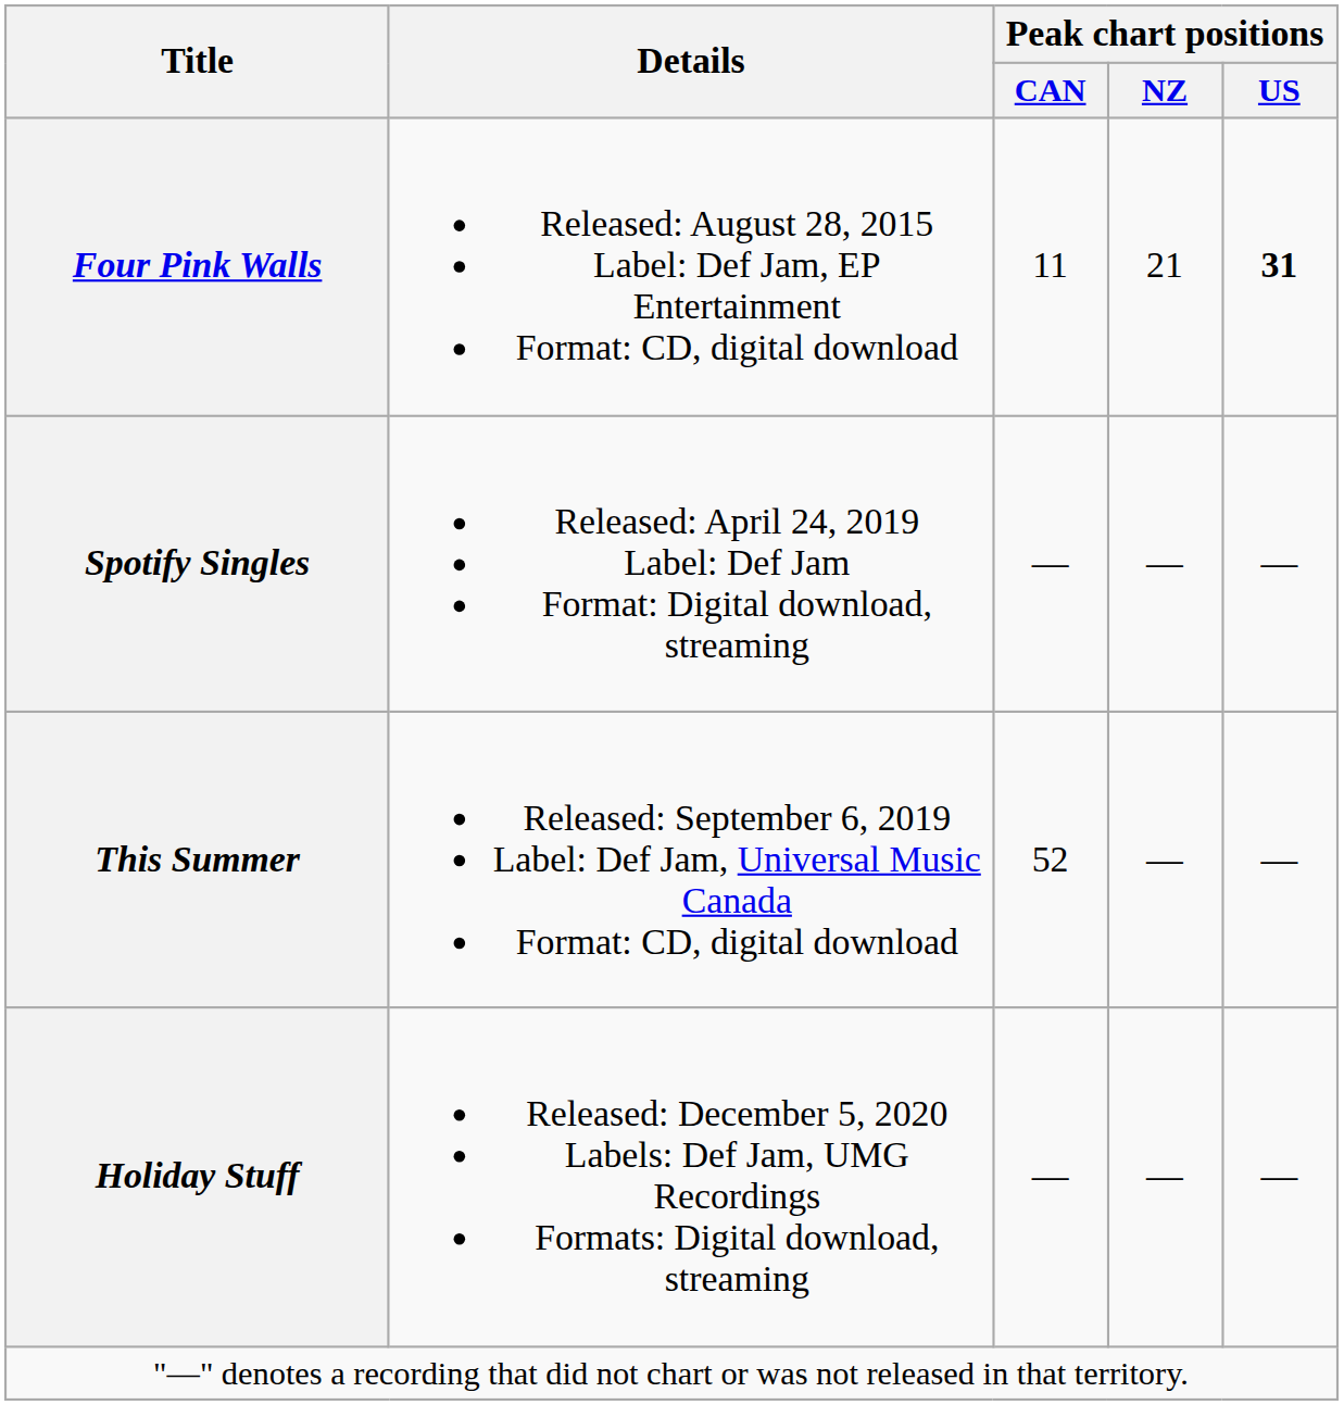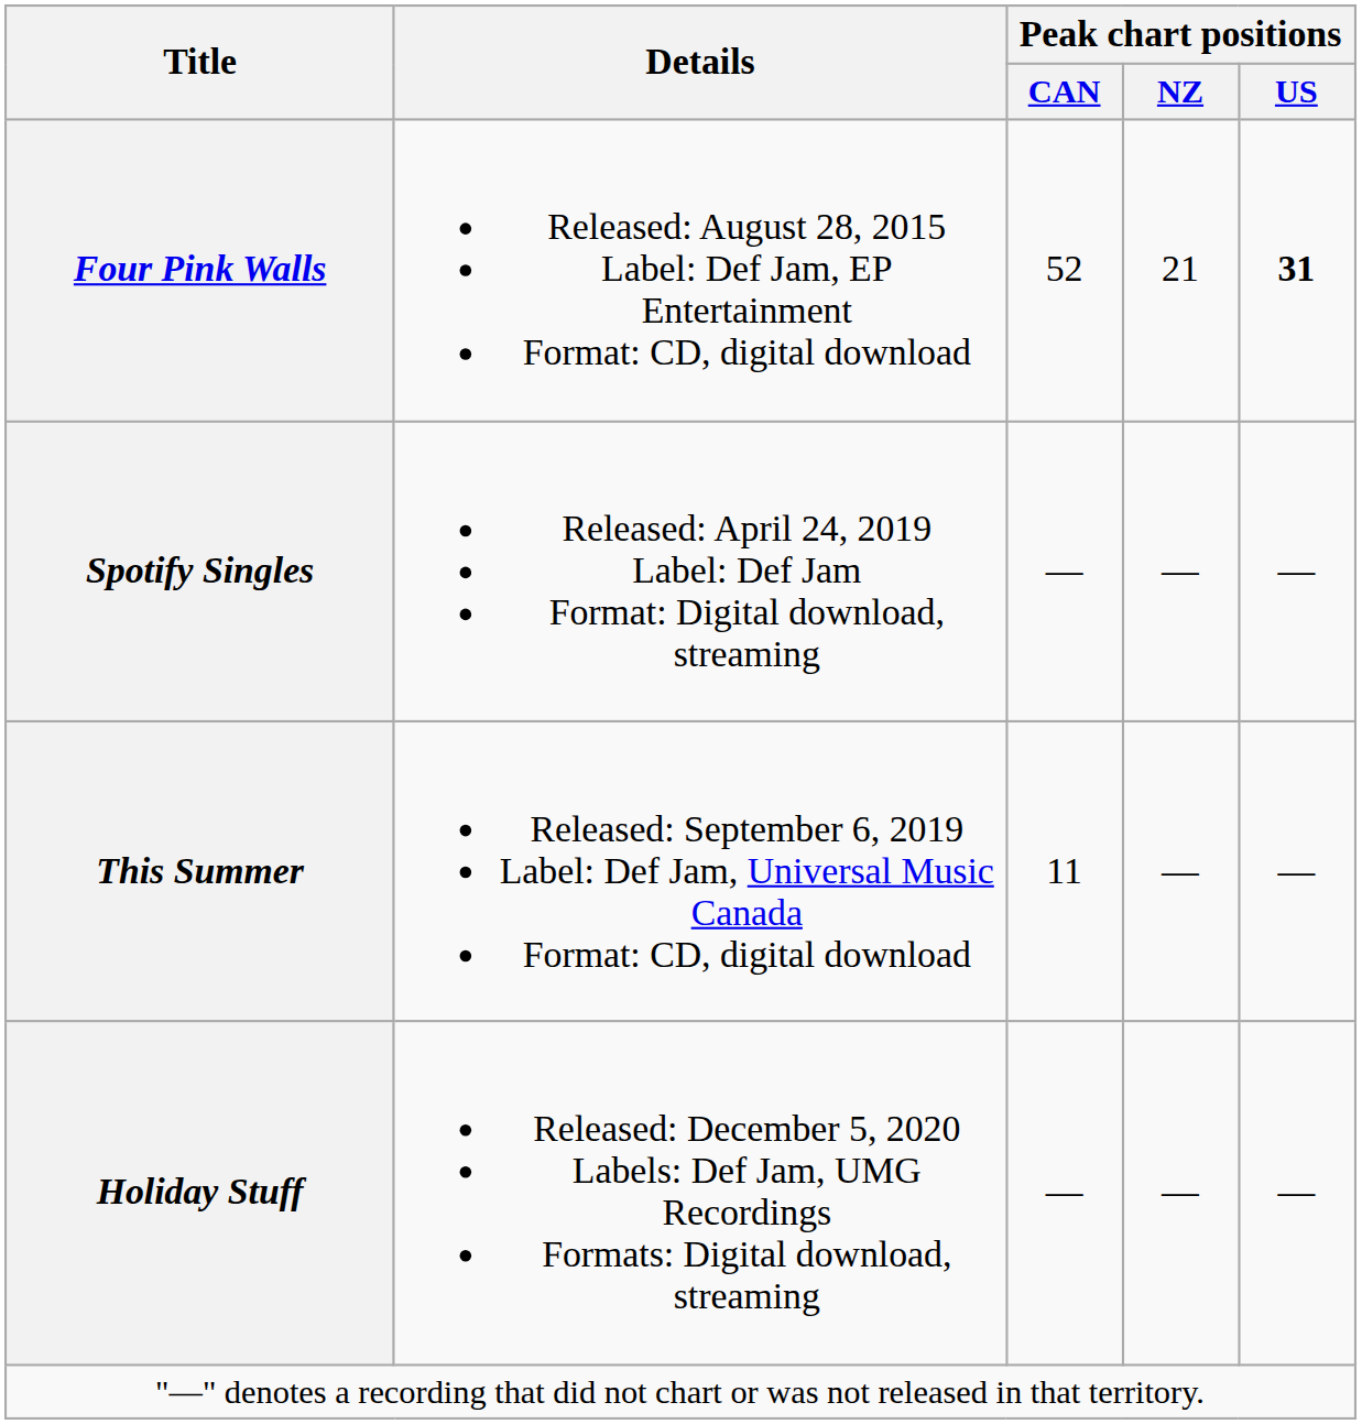 <table class="wikitable plainrowheaders" style="text-align:center;">
 <tr>
 <th scope="col" rowspan="2" style="width:10em;">Title</th>
 <th scope="col" rowspan="2" style="width:16em;">Details</th>
 <th scope="col" colspan="3">Peak chart positions</th>
 </tr>
 <tr>
 <th scope="col" style="width:3em;font-size:90%;"><a href='#'>CAN</a><br></th>
 <th scope="col" style="width:3em;font-size:90%;"><a href='#'>NZ</a><br></th>
 <th scope="col" style="width:3em;font-size:90%;"><a href='#'>US</a><br></th>
 </tr>
 <tr>
 <th scope="row"><em><a href='#'>Four Pink Walls</a></em></th>
 <td><br><ul><li>Released: August 28, 2015</li><li>Label: Def Jam, EP Entertainment</li><li>Format: CD, digital download</li></ul></td>
-<td>11</td>
+<td>52</td>
 <td>21</td>
 <td><strong>31</strong></td>
 </tr>
 <tr>
 <th scope="row"><em>Spotify Singles</em></th>
 <td><br><ul><li>Released: April 24, 2019</li><li>Label: Def Jam</li><li>Format: Digital download, streaming</li></ul></td>
 <td>—</td>
 <td>—</td>
 <td>—</td>
 </tr>
 <tr>
 <th scope="row"><em>This Summer</em></th>
 <td><br><ul><li>Released: September 6, 2019</li><li>Label: Def Jam, <a href='#'>Universal Music Canada</a></li><li>Format: CD, digital download</li></ul></td>
-<td>52</td>
+<td>11</td>
 <td>—</td>
 <td>—</td>
 </tr>
 <tr>
 <th scope="row"><em>Holiday Stuff</em></th>
 <td><br><ul><li>Released: December 5, 2020</li><li>Labels: Def Jam, UMG Recordings</li><li>Formats: Digital download, streaming</li></ul></td>
 <td>—</td>
 <td>—</td>
 <td>—</td>
 </tr>
 <tr>
 <td colspan="7" style="font-size:90%">"—" denotes a recording that did not chart or was not released in that territory.</td>
 </tr>
 </table>
